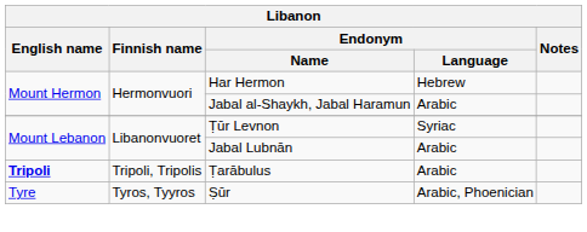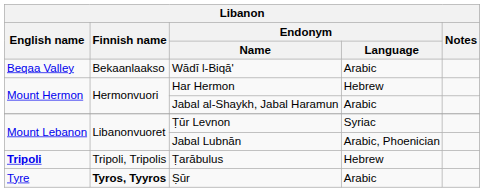 <table class="wikitable sortable">
 <tr>
 <th colspan="5"> Libanon</th>
 </tr>
 <tr>
 <th rowspan="2">English name</th>
 <th rowspan="2">Finnish name</th>
 <th colspan="2">Endonym</th>
 <th rowspan="2">Notes</th>
 </tr>
 <tr>
 <th>Name</th>
 <th>Language</th>
+</tr>
+<tr>
+<td><a href='#'>Beqaa Valley</a></td>
+<td>Bekaanlaakso</td>
+<td>Wādī l-Biqā'</td>
+<td>Arabic</td>
+<td></td>
 </tr>
 <tr>
 <td rowspan="2"><a href='#'>Mount Hermon</a></td>
 <td rowspan="2">Hermonvuori</td>
 <td>Har Hermon</td>
 <td>Hebrew</td>
 <td></td>
 </tr>
 <tr>
 <td>Jabal al-Shaykh, Jabal Haramun</td>
 <td>Arabic</td>
 <td></td>
 </tr>
 <tr>
 </tr>
 <tr>
 <td rowspan="2"><a href='#'>Mount Lebanon</a></td>
 <td rowspan="2">Libanonvuoret</td>
 <td>Ṭūr Levnon</td>
 <td>Syriac</td>
 <td></td>
 </tr>
 <tr>
 <td>Jabal Lubnān</td>
-<td>Arabic</td>
+<td>Arabic, Phoenician</td>
 <td></td>
 </tr>
 <tr>
 <td><strong><a href='#'>Tripoli</a></strong></td>
 <td>Tripoli, Tripolis</td>
 <td>Ṭarābulus</td>
-<td>Arabic</td>
+<td>Hebrew</td>
 <td></td>
 </tr>
 <tr>
 <td><a href='#'>Tyre</a></td>
-<td>Tyros, Tyyros</td>
+<td><strong>Tyros, Tyyros</strong></td>
 <td>Ṣūr</td>
-<td>Arabic, Phoenician</td>
+<td>Arabic</td>
 <td></td>
 </tr>
 </table>
